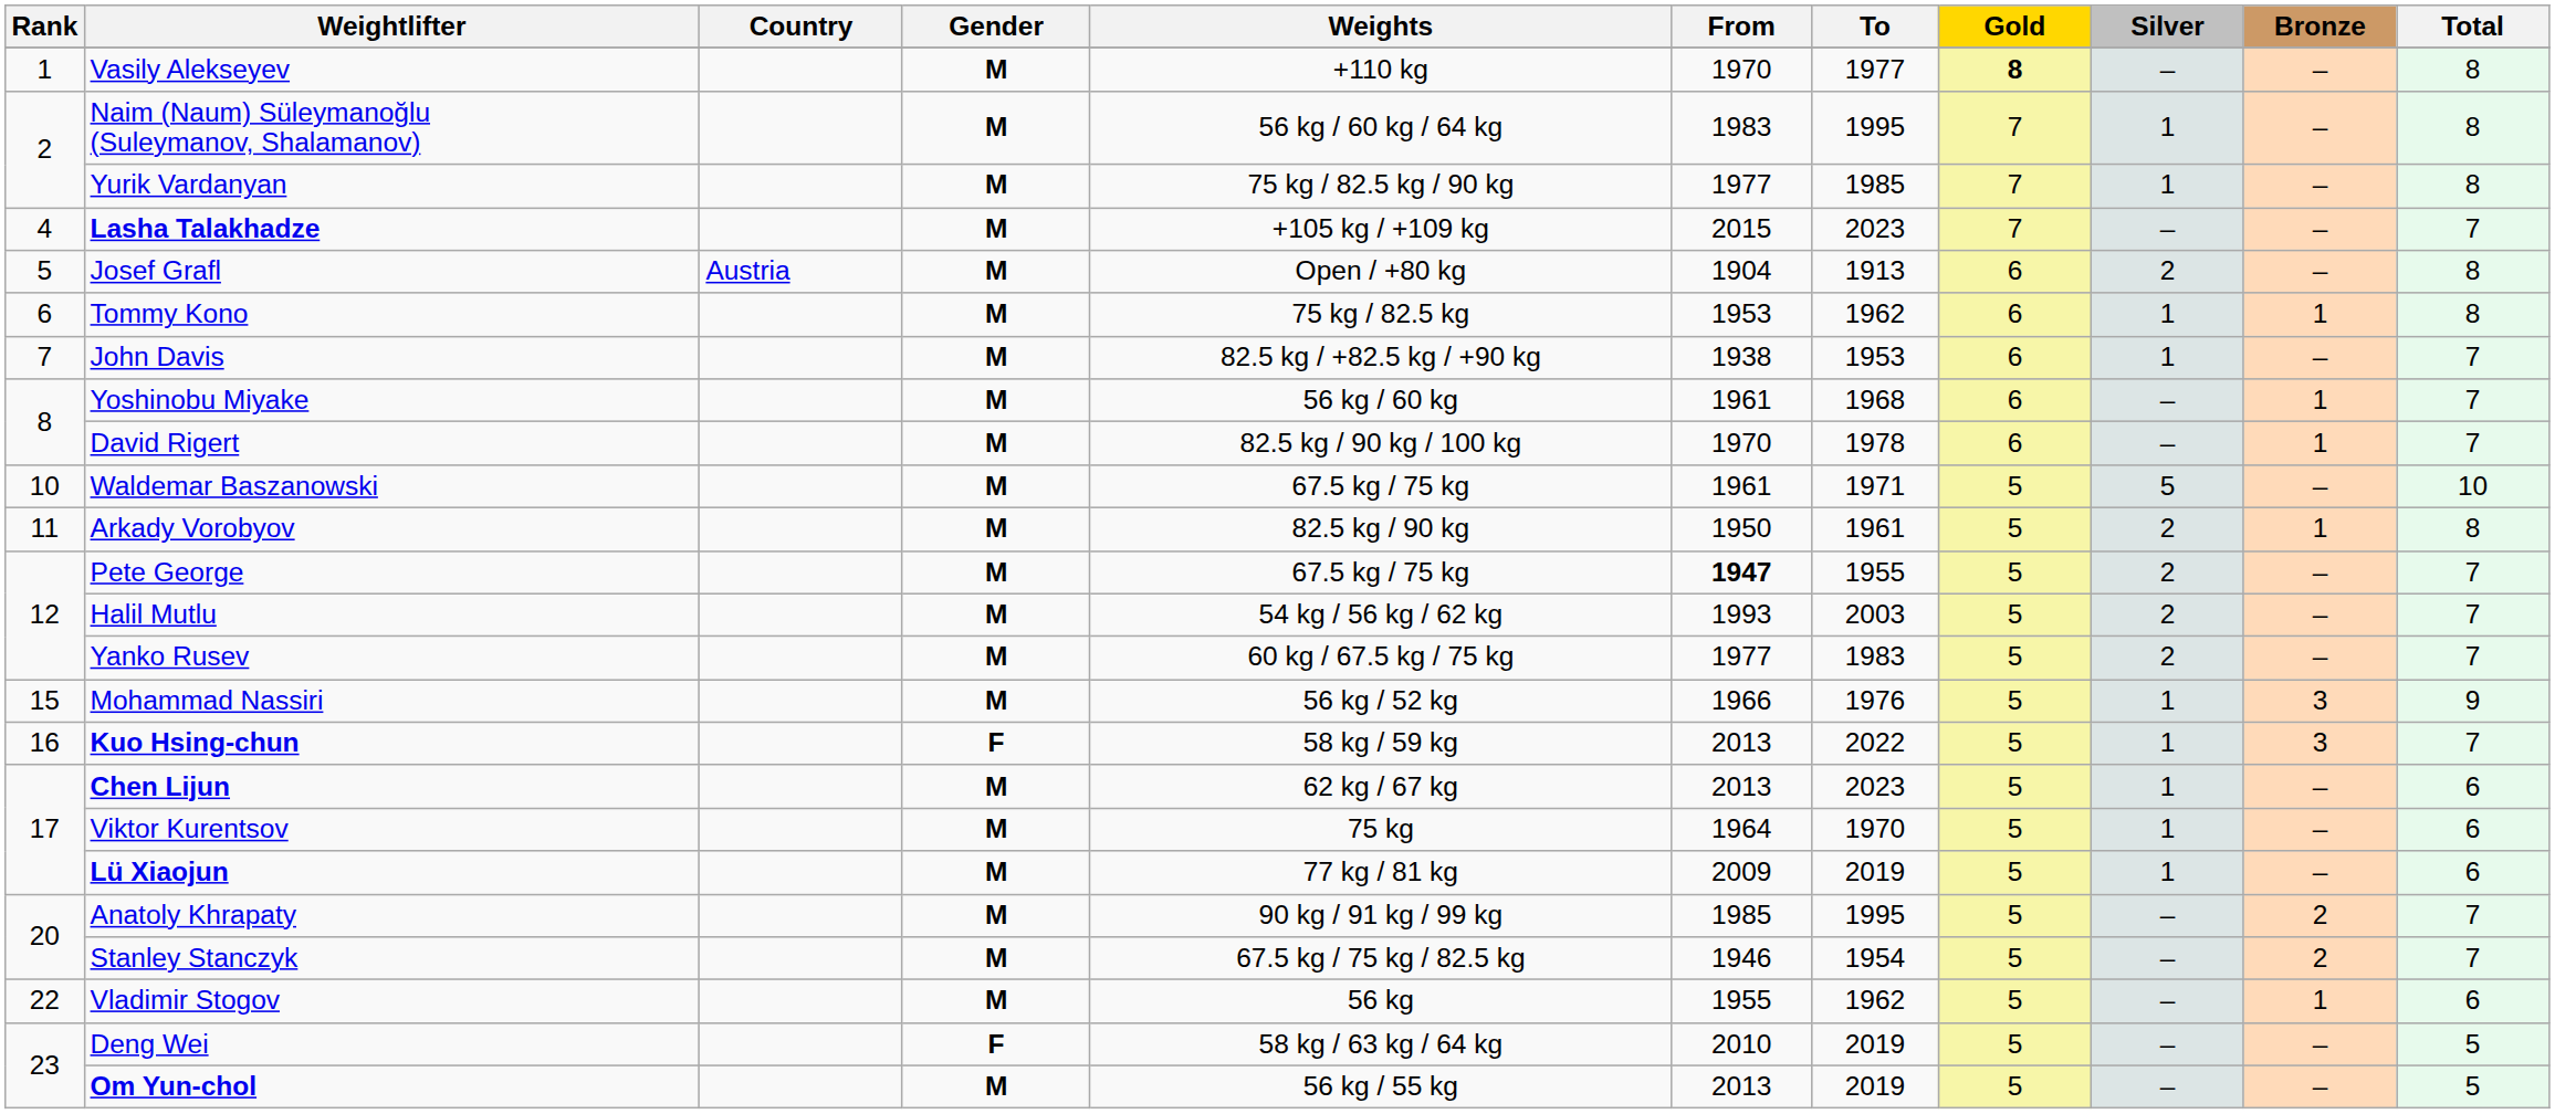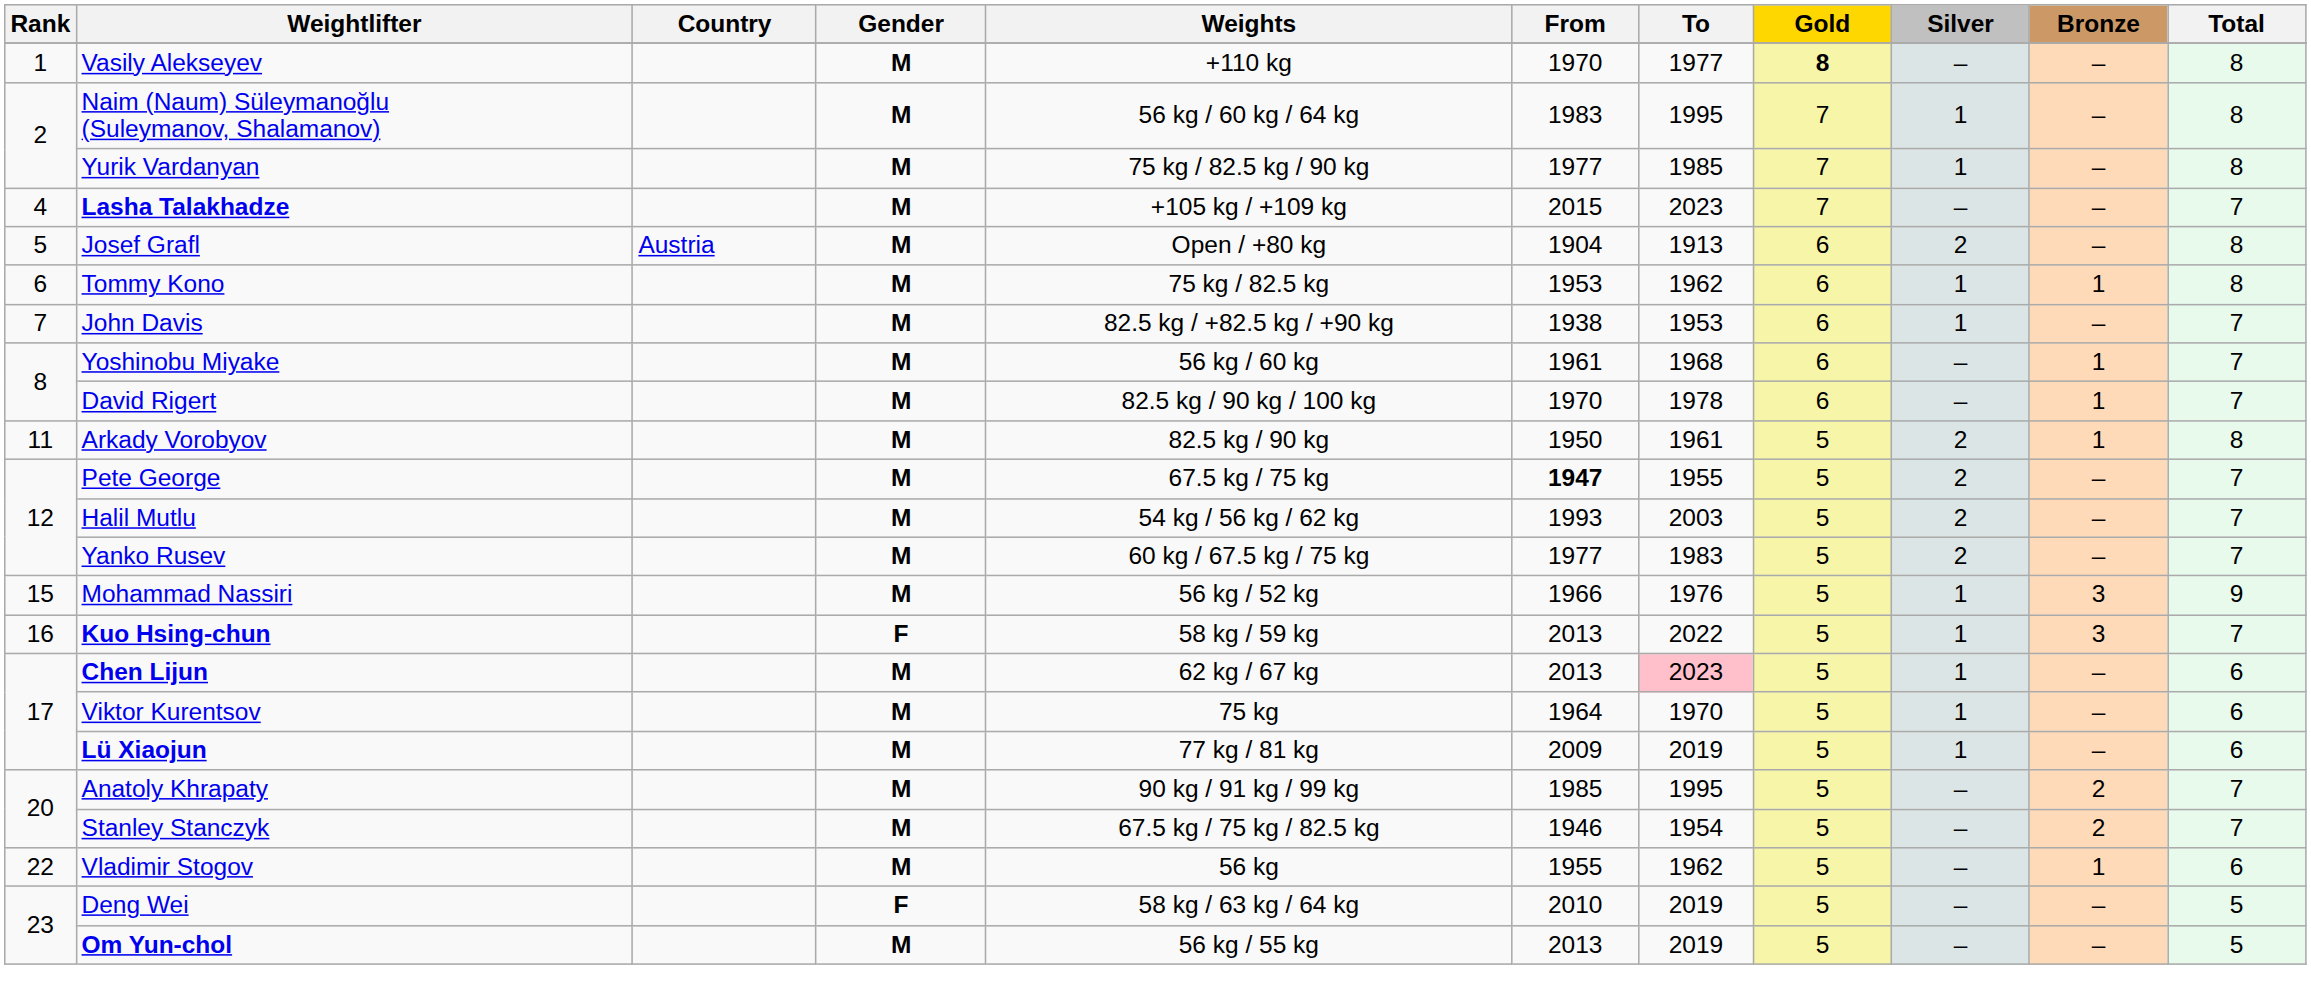 <table class="wikitable plainrowheaders" width=95% style="text-align:center;">
 <tr style="background-color:#EDEDED;">
 <th class="hintergrundfarbe5" style="width:1em">Rank</th>
 <th class="hintergrundfarbe5">Weightlifter</th>
 <th class="hintergrundfarbe5">Country</th>
 <th class="hintergrundfarbe5">Gender</th>
 <th class="hintergrundfarbe5">Weights</th>
 <th class="hintergrundfarbe5">From</th>
 <th class="hintergrundfarbe5">To</th>
 <th style="background:    gold; width:6%">Gold</th>
 <th style="background:  silver; width:6%">Silver</th>
 <th style="background: #CC9966; width:6%">Bronze</th>
 <th class="hintergrundfarbe5" style="width:6%">Total</th>
 </tr>
 <tr>
 </tr>
 <tr>
 <td>1</td>
 <td align="left"><a href='#'>Vasily Alekseyev</a></td>
 <td align="left"></td>
 <td><strong>M</strong></td>
 <td>+110 kg</td>
 <td>1970</td>
 <td>1977</td>
 <td bgcolor="#F7F6A8"><strong>8</strong></td>
 <td bgcolor="#DCE5E5">–</td>
 <td bgcolor="#FFDAB9">–</td>
 <td bgcolor="#E7FAEC">8</td>
 </tr>
 <tr align="center">
 <td rowspan="2">2</td>
 <td align="left"><a href='#'>Naim (Naum) Süleymanoğlu<br>(Suleymanov, Shalamanov)</a></td>
 <td align="left"><br></td>
 <td><strong>M</strong></td>
 <td>56 kg / 60 kg / 64 kg</td>
 <td>1983</td>
 <td>1995</td>
 <td bgcolor="#F7F6A8">7</td>
 <td bgcolor="#DCE5E5">1</td>
 <td bgcolor="#FFDAB9">–</td>
 <td bgcolor="#E7FAEC">8</td>
 </tr>
 <tr align="center">
 <td align="left"><a href='#'>Yurik Vardanyan</a></td>
 <td align="left"></td>
 <td><strong>M</strong></td>
 <td>75 kg / 82.5 kg / 90 kg</td>
 <td>1977</td>
 <td>1985</td>
 <td bgcolor="#F7F6A8">7</td>
 <td bgcolor="#DCE5E5">1</td>
 <td bgcolor="#FFDAB9">–</td>
 <td bgcolor="#E7FAEC">8</td>
 </tr>
 <tr align="center">
 <td>4</td>
 <td align="left"><strong><a href='#'>Lasha Talakhadze</a></strong></td>
 <td align="left"></td>
 <td><strong>M</strong></td>
 <td>+105 kg / +109 kg</td>
 <td>2015</td>
 <td>2023</td>
 <td bgcolor="#F7F6A8">7</td>
 <td bgcolor="#DCE5E5">–</td>
 <td bgcolor="#FFDAB9">–</td>
 <td bgcolor="#E7FAEC">7</td>
 </tr>
 <tr align="center">
 <td>5</td>
 <td align="left"><a href='#'>Josef Grafl</a></td>
 <td align="left"> <a href='#'>Austria</a></td>
 <td><strong>M</strong></td>
 <td>Open / +80 kg</td>
 <td>1904</td>
 <td>1913</td>
 <td bgcolor="#F7F6A8">6</td>
 <td bgcolor="#DCE5E5">2</td>
 <td bgcolor="#FFDAB9">–</td>
 <td bgcolor="#E7FAEC">8</td>
 </tr>
 <tr align="center">
 <td>6</td>
 <td align="left"><a href='#'>Tommy Kono</a></td>
 <td align="left"></td>
 <td><strong>M</strong></td>
 <td>75 kg / 82.5 kg</td>
 <td>1953</td>
 <td>1962</td>
 <td bgcolor="#F7F6A8">6</td>
 <td bgcolor="#DCE5E5">1</td>
 <td bgcolor="#FFDAB9">1</td>
 <td bgcolor="#E7FAEC">8</td>
 </tr>
 <tr align="center">
 <td>7</td>
 <td align="left"><a href='#'>John Davis</a></td>
 <td align="left"></td>
 <td><strong>M</strong></td>
 <td>82.5 kg / +82.5 kg / +90 kg</td>
 <td>1938</td>
 <td>1953</td>
 <td bgcolor="#F7F6A8">6</td>
 <td bgcolor="#DCE5E5">1</td>
 <td bgcolor="#FFDAB9">–</td>
 <td bgcolor="#E7FAEC">7</td>
 </tr>
 <tr align="center">
 <td rowspan="2">8</td>
 <td align="left"><a href='#'>Yoshinobu Miyake</a></td>
 <td align="left"></td>
 <td><strong>M</strong></td>
 <td>56 kg / 60 kg</td>
 <td>1961</td>
 <td>1968</td>
 <td bgcolor="#F7F6A8">6</td>
 <td bgcolor="#DCE5E5">–</td>
 <td bgcolor="#FFDAB9">1</td>
 <td bgcolor="#E7FAEC">7</td>
 </tr>
 <tr align="center">
 <td align="left"><a href='#'>David Rigert</a></td>
 <td align="left"></td>
 <td><strong>M</strong></td>
 <td>82.5 kg / 90 kg / 100 kg</td>
 <td>1970</td>
 <td>1978</td>
 <td bgcolor="#F7F6A8">6</td>
 <td bgcolor="#DCE5E5">–</td>
 <td bgcolor="#FFDAB9">1</td>
 <td bgcolor="#E7FAEC">7</td>
 </tr>
 <tr align="center">
-<td>10</td>
-<td align="left"><a href='#'>Waldemar Baszanowski</a></td>
-<td align="left"></td>
-<td><strong>M</strong></td>
-<td>67.5 kg / 75 kg</td>
-<td>1961</td>
-<td>1971</td>
-<td bgcolor="#F7F6A8">5</td>
-<td bgcolor="#DCE5E5">5</td>
-<td bgcolor="#FFDAB9">–</td>
-<td bgcolor="#E7FAEC">10</td>
-</tr>
-<tr align="center">
 <td>11</td>
 <td align="left"><a href='#'>Arkady Vorobyov</a></td>
 <td align="left"></td>
 <td><strong>M</strong></td>
 <td>82.5 kg / 90 kg</td>
 <td>1950</td>
 <td>1961</td>
 <td bgcolor="#F7F6A8">5</td>
 <td bgcolor="#DCE5E5">2</td>
 <td bgcolor="#FFDAB9">1</td>
 <td bgcolor="#E7FAEC">8</td>
 </tr>
 <tr align="center">
 <td rowspan="3">12</td>
 <td align="left"><a href='#'>Pete George</a></td>
 <td align="left"></td>
 <td><strong>M</strong></td>
 <td>67.5 kg / 75 kg</td>
 <td><strong>1947</strong></td>
 <td>1955</td>
 <td bgcolor="#F7F6A8">5</td>
 <td bgcolor="#DCE5E5">2</td>
 <td bgcolor="#FFDAB9">–</td>
 <td bgcolor="#E7FAEC">7</td>
 </tr>
 <tr align="center">
 <td align="left"><a href='#'>Halil Mutlu</a></td>
 <td align="left"></td>
 <td><strong>M</strong></td>
 <td>54 kg / 56 kg / 62 kg</td>
 <td>1993</td>
 <td>2003</td>
 <td bgcolor="#F7F6A8">5</td>
 <td bgcolor="#DCE5E5">2</td>
 <td bgcolor="#FFDAB9">–</td>
 <td bgcolor="#E7FAEC">7</td>
 </tr>
 <tr align="center">
 <td align="left"><a href='#'>Yanko Rusev</a></td>
 <td align="left"></td>
 <td><strong>M</strong></td>
 <td>60 kg / 67.5 kg / 75 kg</td>
 <td>1977</td>
 <td>1983</td>
 <td bgcolor="#F7F6A8">5</td>
 <td bgcolor="#DCE5E5">2</td>
 <td bgcolor="#FFDAB9">–</td>
 <td bgcolor="#E7FAEC">7</td>
 </tr>
 <tr align="center">
 <td>15</td>
 <td align="left"><a href='#'>Mohammad Nassiri</a></td>
 <td align="left"></td>
 <td><strong>M</strong></td>
 <td>56 kg / 52 kg</td>
 <td>1966</td>
 <td>1976</td>
 <td bgcolor="#F7F6A8">5</td>
 <td bgcolor="#DCE5E5">1</td>
 <td bgcolor="#FFDAB9">3</td>
 <td bgcolor="#E7FAEC">9</td>
 </tr>
 <tr align="center">
 <td>16</td>
 <td align="left"><strong><a href='#'>Kuo Hsing-chun</a></strong></td>
 <td align="left"></td>
 <td><strong>F</strong></td>
 <td>58 kg / 59 kg</td>
 <td>2013</td>
 <td>2022</td>
 <td bgcolor="#F7F6A8">5</td>
 <td bgcolor="#DCE5E5">1</td>
 <td bgcolor="#FFDAB9">3</td>
 <td bgcolor="#E7FAEC">7</td>
 </tr>
 <tr align="center">
 <td rowspan="3">17</td>
 <td align="left"><strong><a href='#'>Chen Lijun</a></strong></td>
 <td align="left"></td>
 <td><strong>M</strong></td>
 <td>62 kg / 67 kg</td>
 <td>2013</td>
-<td>2023</td>
+<td style="background: pink;">2023</td>
 <td bgcolor="#F7F6A8">5</td>
 <td bgcolor="#DCE5E5">1</td>
 <td bgcolor="#FFDAB9">–</td>
 <td bgcolor="#E7FAEC">6</td>
 </tr>
 <tr align="center">
 <td align="left"><a href='#'>Viktor Kurentsov</a></td>
 <td align="left"></td>
 <td><strong>M</strong></td>
 <td>75 kg</td>
 <td>1964</td>
 <td>1970</td>
 <td bgcolor="#F7F6A8">5</td>
 <td bgcolor="#DCE5E5">1</td>
 <td bgcolor="#FFDAB9">–</td>
 <td bgcolor="#E7FAEC">6</td>
 </tr>
 <tr align="center">
 <td align="left"><strong><a href='#'>Lü Xiaojun</a></strong></td>
 <td align="left"></td>
 <td><strong>M</strong></td>
 <td>77 kg / 81 kg</td>
 <td>2009</td>
 <td>2019</td>
 <td bgcolor="#F7F6A8">5</td>
 <td bgcolor="#DCE5E5">1</td>
 <td bgcolor="#FFDAB9">–</td>
 <td bgcolor="#E7FAEC">6</td>
 </tr>
 <tr align="center">
 <td rowspan="2">20</td>
 <td align="left"><a href='#'>Anatoly Khrapaty</a></td>
 <td align="left"><br></td>
 <td><strong>M</strong></td>
 <td>90 kg / 91 kg / 99 kg</td>
 <td>1985</td>
 <td>1995</td>
 <td bgcolor="#F7F6A8">5</td>
 <td bgcolor="#DCE5E5">–</td>
 <td bgcolor="#FFDAB9">2</td>
 <td bgcolor="#E7FAEC">7</td>
 </tr>
 <tr align="center">
 <td align="left"><a href='#'>Stanley Stanczyk</a></td>
 <td align="left"></td>
 <td><strong>M</strong></td>
 <td>67.5 kg / 75 kg / 82.5 kg</td>
 <td>1946</td>
 <td>1954</td>
 <td bgcolor="#F7F6A8">5</td>
 <td bgcolor="#DCE5E5">–</td>
 <td bgcolor="#FFDAB9">2</td>
 <td bgcolor="#E7FAEC">7</td>
 </tr>
 <tr align="center">
 <td>22</td>
 <td align="left"><a href='#'>Vladimir Stogov</a></td>
 <td align="left"></td>
 <td><strong>M</strong></td>
 <td>56 kg</td>
 <td>1955</td>
 <td>1962</td>
 <td bgcolor="#F7F6A8">5</td>
 <td bgcolor="#DCE5E5">–</td>
 <td bgcolor="#FFDAB9">1</td>
 <td bgcolor="#E7FAEC">6</td>
 </tr>
 <tr align="center">
 <td rowspan="2">23</td>
 <td align="left"><a href='#'>Deng Wei</a></td>
 <td align="left"></td>
 <td><strong>F</strong></td>
 <td>58 kg / 63 kg / 64 kg</td>
 <td>2010</td>
 <td>2019</td>
 <td bgcolor="#F7F6A8">5</td>
 <td bgcolor="#DCE5E5">–</td>
 <td bgcolor="#FFDAB9">–</td>
 <td bgcolor="#E7FAEC">5</td>
 </tr>
 <tr align="center">
 <td align="left"><strong><a href='#'>Om Yun-chol</a></strong></td>
 <td align="left"></td>
 <td><strong>M</strong></td>
 <td>56 kg / 55 kg</td>
 <td>2013</td>
 <td>2019</td>
 <td bgcolor="#F7F6A8">5</td>
 <td bgcolor="#DCE5E5">–</td>
 <td bgcolor="#FFDAB9">–</td>
 <td bgcolor="#E7FAEC">5</td>
 </tr>
 </table>
